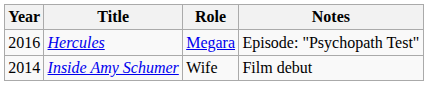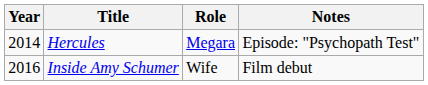 <table class="wikitable">
 <tr>
 <th>Year</th>
 <th>Title</th>
 <th>Role</th>
 <th>Notes</th>
 </tr>
 <tr>
-<td>2016</td>
+<td>2014</td>
 <td><em><a href='#'>Hercules</a></em></td>
 <td><a href='#'>Megara</a></td>
 <td>Episode: "Psychopath Test"</td>
 </tr>
 <tr>
-<td>2014</td>
+<td>2016</td>
 <td><em><a href='#'>Inside Amy Schumer</a></em></td>
 <td>Wife</td>
 <td>Film debut</td>
 </tr>
 </table>
